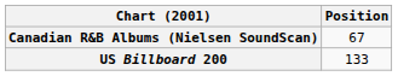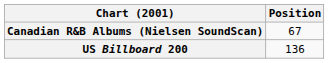 <table class="wikitable plainrowheaders" style="text-align:center">
 <tr>
 <th scope="col">Chart (2001)</th>
 <th scope="col">Position</th>
 </tr>
 <tr>
 <th scope="row">Canadian R&B Albums (Nielsen SoundScan)</th>
 <td>67</td>
 </tr>
 <tr>
 <th scope="row">US <em>Billboard</em> 200</th>
-<td>133</td>
+<td>136</td>
 </tr>
 </table>
